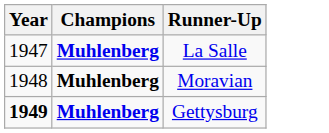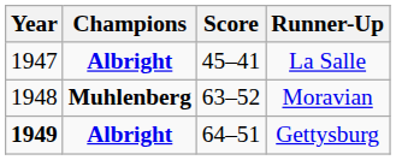 <table class="wikitable sortable">
 <tr>
 <th>Year</th>
 <th>Champions</th>
+<th>Score</th>
 <th>Runner-Up</th>
 </tr>
 <tr align=center>
 <td>1947</td>
-<td><strong><a href='#'>Muhlenberg</a></strong></td>
+<td><strong><a href='#'>Albright</a></strong></td>
+<td>45–41</td>
 <td><a href='#'>La Salle</a></td>
 </tr>
 <tr align=center>
 <td>1948</td>
 <td><strong>Muhlenberg</strong></td>
+<td>63–52</td>
 <td><a href='#'>Moravian</a></td>
 </tr>
 <tr align=center>
 <td><strong>1949</strong></td>
-<td><strong><a href='#'>Muhlenberg</a></strong></td>
+<td><strong><a href='#'>Albright</a></strong></td>
+<td>64–51</td>
 <td><a href='#'>Gettysburg</a></td>
 </tr>
 </table>
